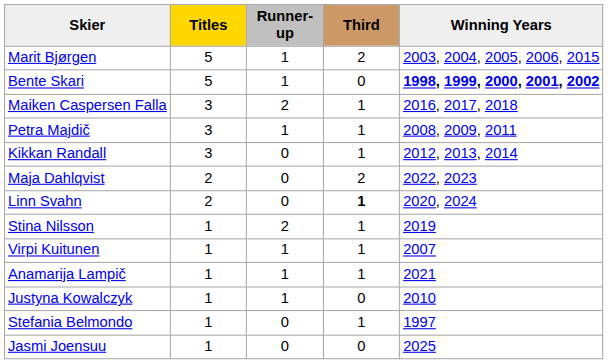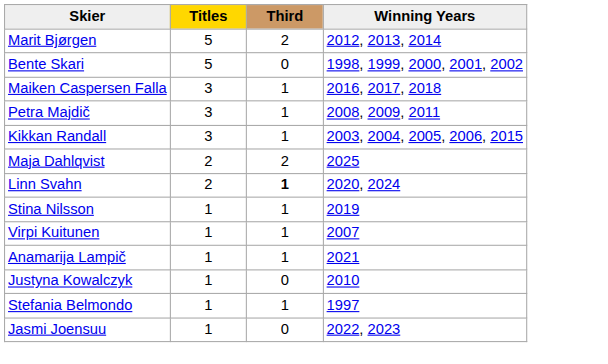 <table class="wikitable plainrowheaders" style="background:#fff; font-size:86%; line-height:16px; border:gray solid 1px">
 <tr>
 <th style="background:#efefef;">Skier</th>
 <th style="width:65px; background:gold">Titles</th>
-<th style="width:65px; background:silver">Runner-up</th>
 <th style="width:65px; background:#c96;">Third</th>
 <th style="background:#efefef;">Winning Years</th>
 </tr>
 <tr>
 <td> <a href='#'>Marit Bjørgen</a></td>
 <td align=center>5</td>
-<td align=center>1</td>
 <td align=center>2</td>
-<td><a href='#'>2003</a>, <a href='#'>2004</a>, <a href='#'>2005</a>, <a href='#'>2006</a>, <a href='#'>2015</a></td>
+<td><a href='#'>2012</a>, <a href='#'>2013</a>, <a href='#'>2014</a></td>
 </tr>
 <tr>
 <td> <a href='#'>Bente Skari</a></td>
 <td align=center>5</td>
-<td align=center>1</td>
 <td align=center>0</td>
-<td><strong><a href='#'>1998</a>, <a href='#'>1999</a>, <a href='#'>2000</a>, <a href='#'>2001</a>, <a href='#'>2002</a></strong></td>
+<td><a href='#'>1998</a>, <a href='#'>1999</a>, <a href='#'>2000</a>, <a href='#'>2001</a>, <a href='#'>2002</a></td>
 </tr>
 <tr>
 <td> <a href='#'>Maiken Caspersen Falla</a></td>
 <td align=center>3</td>
-<td align=center>2</td>
 <td align=center>1</td>
 <td><a href='#'>2016</a>, <a href='#'>2017</a>, <a href='#'>2018</a></td>
 </tr>
 <tr>
 <td> <a href='#'>Petra Majdič</a></td>
 <td align=center>3</td>
 <td align=center>1</td>
-<td align=center>1</td>
 <td><a href='#'>2008</a>, <a href='#'>2009</a>, <a href='#'>2011</a></td>
 </tr>
 <tr>
 <td> <a href='#'>Kikkan Randall</a></td>
 <td align=center>3</td>
-<td align=center>0</td>
 <td align=center>1</td>
-<td><a href='#'>2012</a>, <a href='#'>2013</a>, <a href='#'>2014</a></td>
+<td><a href='#'>2003</a>, <a href='#'>2004</a>, <a href='#'>2005</a>, <a href='#'>2006</a>, <a href='#'>2015</a></td>
 </tr>
 <tr>
 <td> <a href='#'>Maja Dahlqvist</a></td>
 <td align=center>2</td>
-<td align=center>0</td>
 <td align=center>2</td>
-<td><a href='#'>2022</a>, <a href='#'>2023</a></td>
+<td><a href='#'>2025</a></td>
 </tr>
 <tr>
 <td> <a href='#'>Linn Svahn</a></td>
 <td align=center>2</td>
-<td align=center>0</td>
 <td align=center><strong>1</strong></td>
 <td><a href='#'>2020</a>, <a href='#'>2024</a></td>
 </tr>
 <tr>
 <td> <a href='#'>Stina Nilsson</a></td>
 <td align=center>1</td>
-<td align=center>2</td>
 <td align=center>1</td>
 <td><a href='#'>2019</a></td>
 </tr>
 <tr>
 <td> <a href='#'>Virpi Kuitunen</a></td>
-<td align=center>1</td>
 <td align=center>1</td>
 <td align=center>1</td>
 <td><a href='#'>2007</a></td>
 </tr>
 <tr>
 <td> <a href='#'>Anamarija Lampič</a></td>
 <td align=center>1</td>
 <td align=center>1</td>
-<td align=center>1</td>
 <td><a href='#'>2021</a></td>
 </tr>
 <tr>
 <td> <a href='#'>Justyna Kowalczyk</a></td>
-<td align=center>1</td>
 <td align=center>1</td>
 <td align=center>0</td>
 <td><a href='#'>2010</a></td>
 </tr>
 <tr>
 <td> <a href='#'>Stefania Belmondo</a></td>
 <td align=center>1</td>
-<td align=center>0</td>
 <td align=center>1</td>
 <td><a href='#'>1997</a></td>
 </tr>
 <tr>
 <td> <a href='#'>Jasmi Joensuu</a></td>
 <td align=center>1</td>
 <td align=center>0</td>
-<td align=center>0</td>
-<td><a href='#'>2025</a></td>
+<td><a href='#'>2022</a>, <a href='#'>2023</a></td>
 </tr>
 </table>
